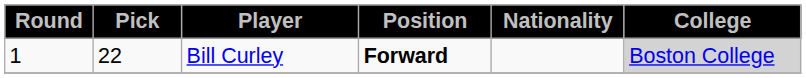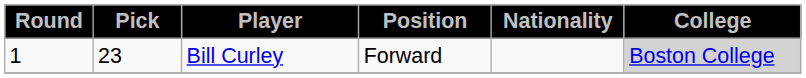 <table class="wikitable sortable sortable">
 <tr>
 <th style="background:#000000; color:#c0c0c0" width="10%">Round</th>
 <th style="background:#000000; color:#c0c0c0" width="10%">Pick</th>
 <th style="background:#000000; color:#c0c0c0" width="20%">Player</th>
 <th style="background:#000000; color:#c0c0c0" width="15%">Position</th>
 <th style="background:#000000; color:#c0c0c0" width="15%">Nationality</th>
 <th style="background:#000000; color:#c0c0c0" width="20%">College</th>
 </tr>
 <tr>
 <td>1</td>
-<td>22</td>
+<td>23</td>
 <td><a href='#'>Bill Curley</a></td>
-<td><strong>Forward</strong></td>
+<td>Forward</td>
 <td></td>
 <td style="background: lightgrey;"><a href='#'>Boston College</a></td>
 </tr>
 <tr>
 </tr>
 </table>
